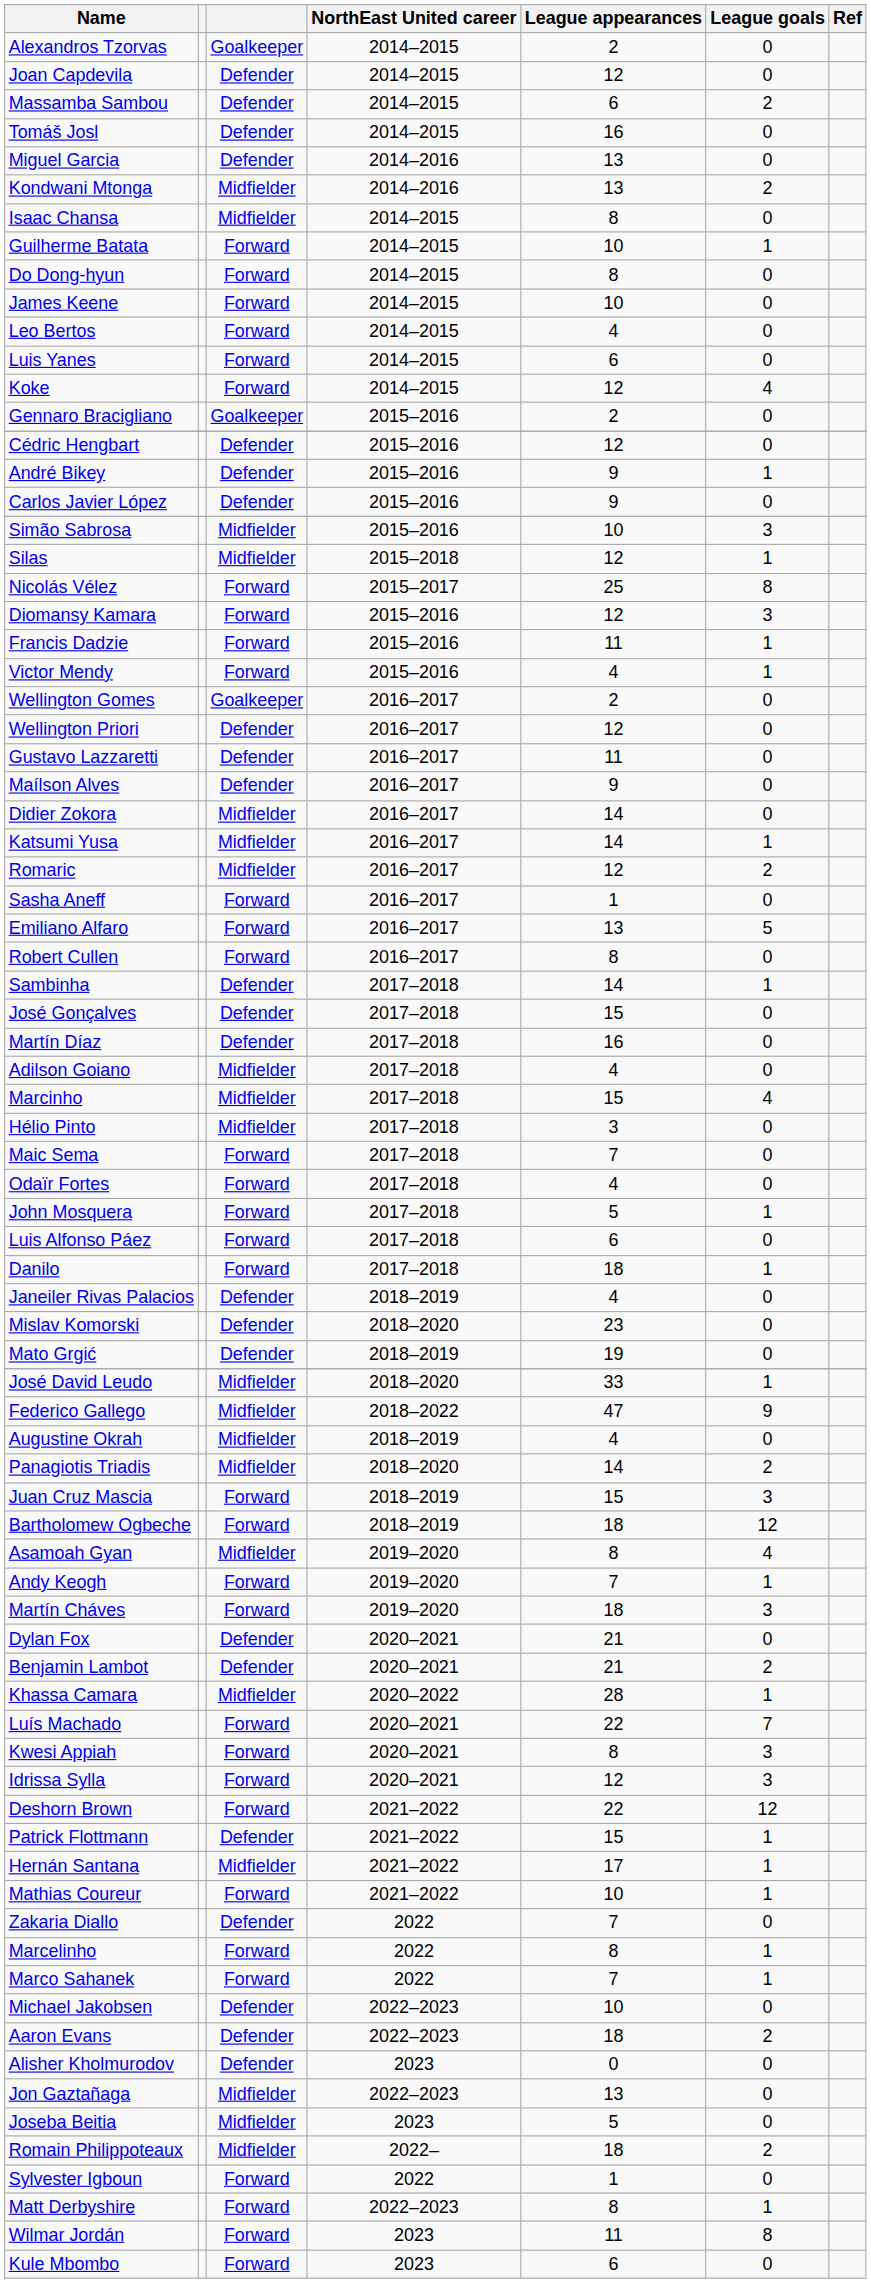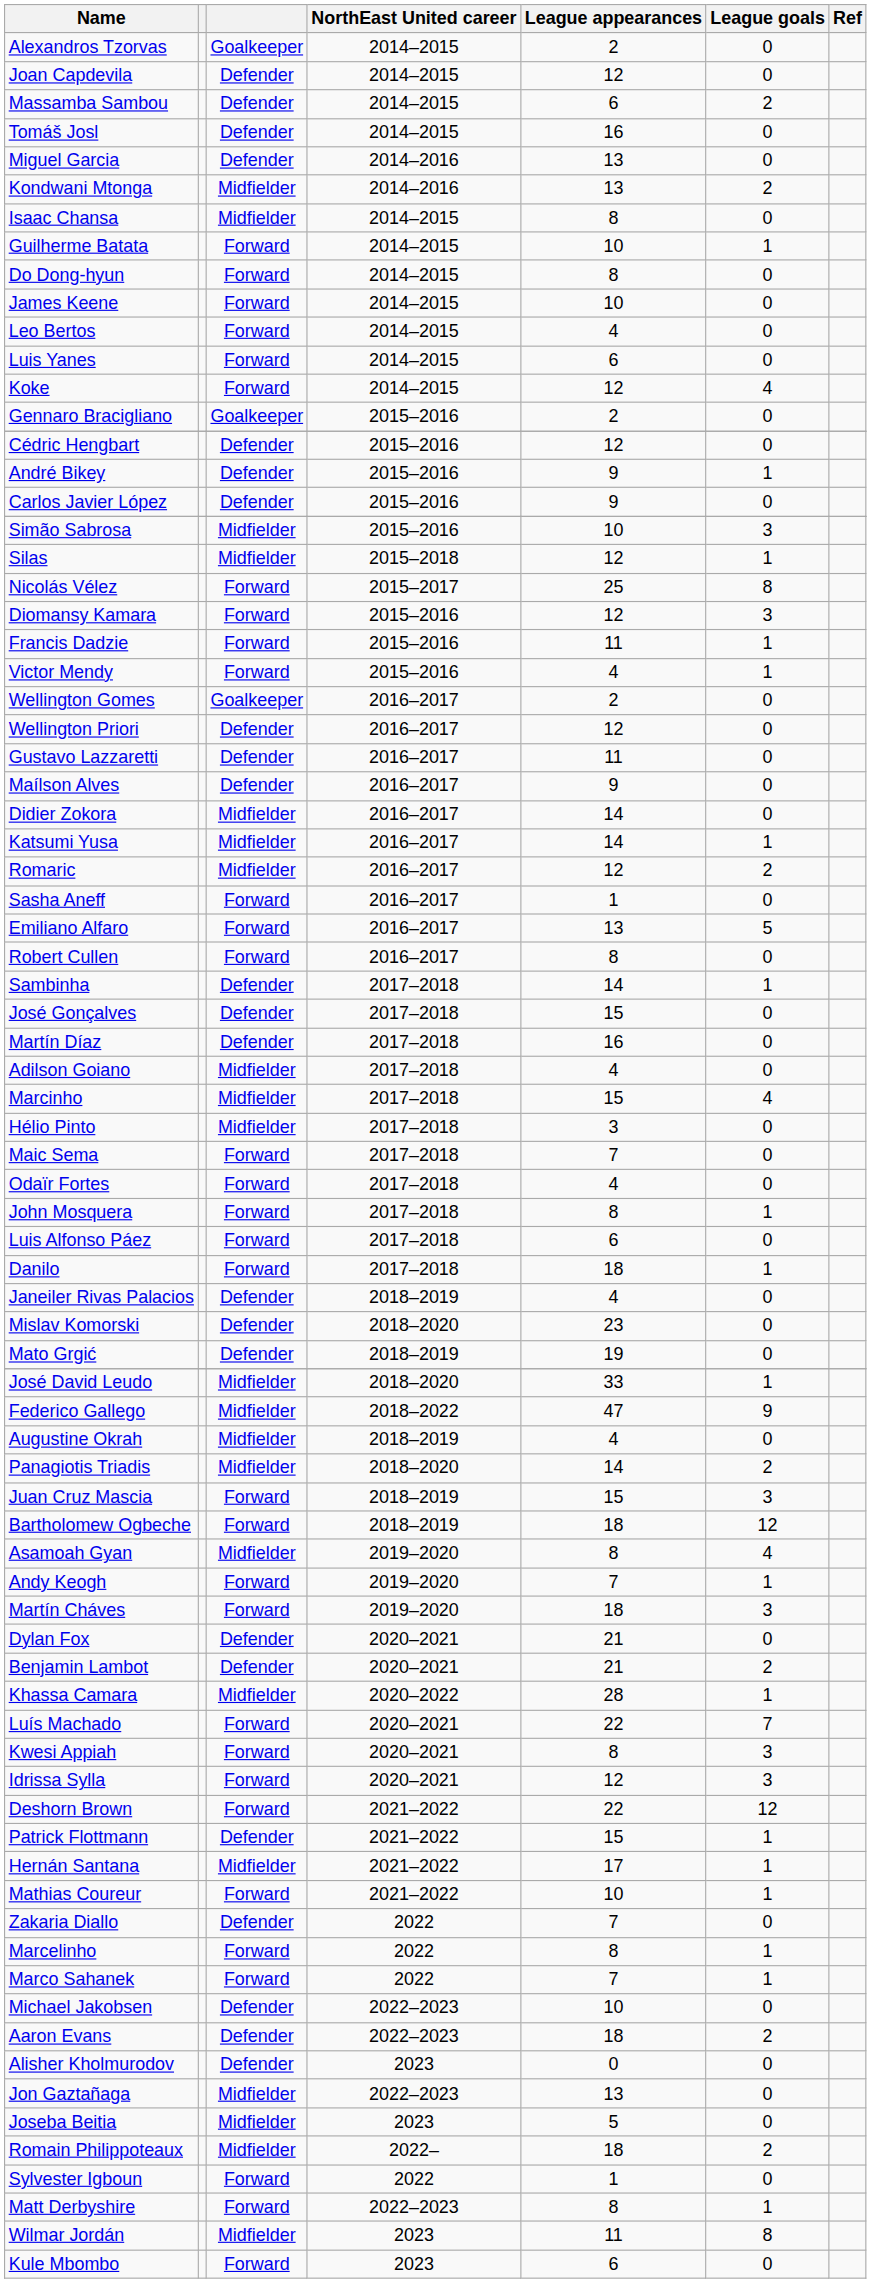 <table class="wikitable sortable" style="text-align:center;">
 <tr>
 <th>Name</th>
 <th></th>
 <th></th>
 <th>NorthEast United career</th>
 <th data-sort-type="number">League appearances</th>
 <th data-sort-type="number">League goals</th>
 <th class="unsortable">Ref</th>
 </tr>
 <tr>
 <td align="left"><a href='#'>Alexandros Tzorvas</a></td>
 <td></td>
 <td data-sort-value=3><a href='#'>Goalkeeper</a></td>
 <td>2014–2015</td>
 <td>2</td>
 <td>0</td>
 <td></td>
 </tr>
 <tr>
 <td align="left"><a href='#'>Joan Capdevila</a></td>
 <td></td>
 <td data-sort-value=3><a href='#'>Defender</a></td>
 <td>2014–2015</td>
 <td>12</td>
 <td>0</td>
 <td></td>
 </tr>
 <tr>
 <td align="left"><a href='#'>Massamba Sambou</a></td>
 <td></td>
 <td data-sort-value=3><a href='#'>Defender</a></td>
 <td>2014–2015</td>
 <td>6</td>
 <td>2</td>
 <td></td>
 </tr>
 <tr>
 <td align="left"><a href='#'>Tomáš Josl</a></td>
 <td></td>
 <td data-sort-value=3><a href='#'>Defender</a></td>
 <td>2014–2015</td>
 <td>16</td>
 <td>0</td>
 <td></td>
 </tr>
 <tr>
 <td align="left"><a href='#'>Miguel Garcia</a></td>
 <td></td>
 <td data-sort-value=3><a href='#'>Defender</a></td>
 <td>2014–2016</td>
 <td>13</td>
 <td>0</td>
 <td></td>
 </tr>
 <tr>
 <td align="left"><a href='#'>Kondwani Mtonga</a></td>
 <td></td>
 <td data-sort-value=3><a href='#'>Midfielder</a></td>
 <td>2014–2016</td>
 <td>13</td>
 <td>2</td>
 <td></td>
 </tr>
 <tr>
 <td align="left"><a href='#'>Isaac Chansa</a></td>
 <td></td>
 <td data-sort-value=3><a href='#'>Midfielder</a></td>
 <td>2014–2015</td>
 <td>8</td>
 <td>0</td>
 <td></td>
 </tr>
 <tr>
 <td align="left"><a href='#'>Guilherme Batata</a></td>
 <td></td>
 <td data-sort-value=3><a href='#'>Forward</a></td>
 <td>2014–2015</td>
 <td>10</td>
 <td>1</td>
 <td></td>
 </tr>
 <tr>
 <td align="left"><a href='#'>Do Dong-hyun</a></td>
 <td></td>
 <td data-sort-value=3><a href='#'>Forward</a></td>
 <td>2014–2015</td>
 <td>8</td>
 <td>0</td>
 <td></td>
 </tr>
 <tr>
 <td align="left"><a href='#'>James Keene</a></td>
 <td></td>
 <td data-sort-value=3><a href='#'>Forward</a></td>
 <td>2014–2015</td>
 <td>10</td>
 <td>0</td>
 <td></td>
 </tr>
 <tr>
 <td align="left"><a href='#'>Leo Bertos</a></td>
 <td></td>
 <td data-sort-value=3><a href='#'>Forward</a></td>
 <td>2014–2015</td>
 <td>4</td>
 <td>0</td>
 <td></td>
 </tr>
 <tr>
 <td align="left"><a href='#'>Luis Yanes</a></td>
 <td></td>
 <td data-sort-value=3><a href='#'>Forward</a></td>
 <td>2014–2015</td>
 <td>6</td>
 <td>0</td>
 <td></td>
 </tr>
 <tr>
 <td align="left"><a href='#'>Koke</a></td>
 <td></td>
 <td data-sort-value=3><a href='#'>Forward</a></td>
 <td>2014–2015</td>
 <td>12</td>
 <td>4</td>
 <td></td>
 </tr>
 <tr>
 <td align="left"><a href='#'>Gennaro Bracigliano</a></td>
 <td></td>
 <td data-sort-value=3><a href='#'>Goalkeeper</a></td>
 <td>2015–2016</td>
 <td>2</td>
 <td>0</td>
 <td></td>
 </tr>
 <tr>
 </tr>
 <tr>
 <td align="left"><a href='#'>Cédric Hengbart</a></td>
 <td></td>
 <td data-sort-value=3><a href='#'>Defender</a></td>
 <td>2015–2016</td>
 <td>12</td>
 <td>0</td>
 <td></td>
 </tr>
 <tr>
 <td align="left"><a href='#'>André Bikey</a></td>
 <td></td>
 <td data-sort-value=3><a href='#'>Defender</a></td>
 <td>2015–2016</td>
 <td>9</td>
 <td>1</td>
 <td></td>
 </tr>
 <tr>
 <td align="left"><a href='#'>Carlos Javier López</a></td>
 <td></td>
 <td data-sort-value=3><a href='#'>Defender</a></td>
 <td>2015–2016</td>
 <td>9</td>
 <td>0</td>
 <td></td>
 </tr>
 <tr>
 </tr>
 <tr>
 <td align="left"><a href='#'>Simão Sabrosa</a></td>
 <td></td>
 <td data-sort-value=3><a href='#'>Midfielder</a></td>
 <td>2015–2016</td>
 <td>10</td>
 <td>3</td>
 <td></td>
 </tr>
 <tr>
 <td align="left"><a href='#'>Silas</a></td>
 <td></td>
 <td data-sort-value=3><a href='#'>Midfielder</a></td>
 <td>2015–2018</td>
 <td>12</td>
 <td>1</td>
 <td></td>
 </tr>
 <tr>
 <td align="left"><a href='#'>Nicolás Vélez</a></td>
 <td></td>
 <td data-sort-value=3><a href='#'>Forward</a></td>
 <td>2015–2017</td>
 <td>25</td>
 <td>8</td>
 <td></td>
 </tr>
 <tr>
 <td align="left"><a href='#'>Diomansy Kamara</a></td>
 <td></td>
 <td data-sort-value=3><a href='#'>Forward</a></td>
 <td>2015–2016</td>
 <td>12</td>
 <td>3</td>
 <td></td>
 </tr>
 <tr>
 <td align="left"><a href='#'>Francis Dadzie</a></td>
 <td></td>
 <td data-sort-value=3><a href='#'>Forward</a></td>
 <td>2015–2016</td>
 <td>11</td>
 <td>1</td>
 <td></td>
 </tr>
 <tr>
 <td align="left"><a href='#'>Victor Mendy</a></td>
 <td></td>
 <td data-sort-value=3><a href='#'>Forward</a></td>
 <td>2015–2016</td>
 <td>4</td>
 <td>1</td>
 <td></td>
 </tr>
 <tr>
 <td align="left"><a href='#'>Wellington Gomes</a></td>
 <td></td>
 <td data-sort-value=3><a href='#'>Goalkeeper</a></td>
 <td>2016–2017</td>
 <td>2</td>
 <td>0</td>
 <td></td>
 </tr>
 <tr>
 <td align="left"><a href='#'>Wellington Priori</a></td>
 <td></td>
 <td data-sort-value=3><a href='#'>Defender</a></td>
 <td>2016–2017</td>
 <td>12</td>
 <td>0</td>
 <td></td>
 </tr>
 <tr>
 <td align="left"><a href='#'>Gustavo Lazzaretti</a></td>
 <td></td>
 <td data-sort-value=3><a href='#'>Defender</a></td>
 <td>2016–2017</td>
 <td>11</td>
 <td>0</td>
 <td></td>
 </tr>
 <tr>
 <td align="left"><a href='#'>Maílson Alves</a></td>
 <td></td>
 <td data-sort-value=3><a href='#'>Defender</a></td>
 <td>2016–2017</td>
 <td>9</td>
 <td>0</td>
 <td></td>
 </tr>
 <tr>
 <td align="left"><a href='#'>Didier Zokora</a></td>
 <td></td>
 <td data-sort-value=3><a href='#'>Midfielder</a></td>
 <td>2016–2017</td>
 <td>14</td>
 <td>0</td>
 <td></td>
 </tr>
 <tr>
 <td align="left"><a href='#'>Katsumi Yusa</a></td>
 <td></td>
 <td data-sort-value=3><a href='#'>Midfielder</a></td>
 <td>2016–2017</td>
 <td>14</td>
 <td>1</td>
 <td></td>
 </tr>
 <tr>
 <td align="left"><a href='#'>Romaric</a></td>
 <td></td>
 <td data-sort-value=3><a href='#'>Midfielder</a></td>
 <td>2016–2017</td>
 <td>12</td>
 <td>2</td>
 <td></td>
 </tr>
 <tr>
 <td align="left"><a href='#'>Sasha Aneff</a></td>
 <td></td>
 <td data-sort-value=3><a href='#'>Forward</a></td>
 <td>2016–2017</td>
 <td>1</td>
 <td>0</td>
 <td></td>
 </tr>
 <tr>
 <td align="left"><a href='#'>Emiliano Alfaro</a></td>
 <td></td>
 <td data-sort-value=3><a href='#'>Forward</a></td>
 <td>2016–2017</td>
 <td>13</td>
 <td>5</td>
 <td></td>
 </tr>
 <tr>
 <td align="left"><a href='#'>Robert Cullen</a></td>
 <td></td>
 <td data-sort-value=3><a href='#'>Forward</a></td>
 <td>2016–2017</td>
 <td>8</td>
 <td>0</td>
 <td></td>
 </tr>
 <tr>
 <td align="left"><a href='#'>Sambinha</a></td>
 <td></td>
 <td data-sort-value=3><a href='#'>Defender</a></td>
 <td>2017–2018</td>
 <td>14</td>
 <td>1</td>
 <td></td>
 </tr>
 <tr>
 <td align="left"><a href='#'>José Gonçalves</a></td>
 <td></td>
 <td data-sort-value=3><a href='#'>Defender</a></td>
 <td>2017–2018</td>
 <td>15</td>
 <td>0</td>
 <td></td>
 </tr>
 <tr>
 <td align="left"><a href='#'>Martín Díaz</a></td>
 <td></td>
 <td data-sort-value=3><a href='#'>Defender</a></td>
 <td>2017–2018</td>
 <td>16</td>
 <td>0</td>
 <td></td>
 </tr>
 <tr>
 <td align="left"><a href='#'>Adilson Goiano</a></td>
 <td></td>
 <td data-sort-value=3><a href='#'>Midfielder</a></td>
 <td>2017–2018</td>
 <td>4</td>
 <td>0</td>
 <td></td>
 </tr>
 <tr>
 <td align="left"><a href='#'>Marcinho</a></td>
 <td></td>
 <td data-sort-value=3><a href='#'>Midfielder</a></td>
 <td>2017–2018</td>
 <td>15</td>
 <td>4</td>
 <td></td>
 </tr>
 <tr>
 <td align="left"><a href='#'>Hélio Pinto</a></td>
 <td></td>
 <td data-sort-value=3><a href='#'>Midfielder</a></td>
 <td>2017–2018</td>
 <td>3</td>
 <td>0</td>
 <td></td>
 </tr>
 <tr>
 <td align="left"><a href='#'>Maic Sema</a></td>
 <td></td>
 <td data-sort-value=3><a href='#'>Forward</a></td>
 <td>2017–2018</td>
 <td>7</td>
 <td>0</td>
 <td></td>
 </tr>
 <tr>
 <td align="left"><a href='#'>Odaïr Fortes</a></td>
 <td></td>
 <td data-sort-value=3><a href='#'>Forward</a></td>
 <td>2017–2018</td>
 <td>4</td>
 <td>0</td>
 <td></td>
 </tr>
 <tr>
 <td align="left"><a href='#'>John Mosquera</a></td>
 <td></td>
 <td data-sort-value=3><a href='#'>Forward</a></td>
 <td>2017–2018</td>
-<td>5</td>
+<td>8</td>
 <td>1</td>
 <td></td>
 </tr>
 <tr>
 <td align="left"><a href='#'>Luis Alfonso Páez</a></td>
 <td></td>
 <td data-sort-value=3><a href='#'>Forward</a></td>
 <td>2017–2018</td>
 <td>6</td>
 <td>0</td>
 <td></td>
 </tr>
 <tr>
 <td align="left"><a href='#'>Danilo</a></td>
 <td></td>
 <td data-sort-value=3><a href='#'>Forward</a></td>
 <td>2017–2018</td>
 <td>18</td>
 <td>1</td>
 <td></td>
 </tr>
 <tr>
 <td align="left"><a href='#'>Janeiler Rivas Palacios</a></td>
 <td></td>
 <td data-sort-value=3><a href='#'>Defender</a></td>
 <td>2018–2019</td>
 <td>4</td>
 <td>0</td>
 <td></td>
 </tr>
 <tr>
 <td align="left"><a href='#'>Mislav Komorski</a></td>
 <td></td>
 <td data-sort-value=3><a href='#'>Defender</a></td>
 <td>2018–2020</td>
 <td>23</td>
 <td>0</td>
 <td></td>
 </tr>
 <tr>
 <td align="left"><a href='#'>Mato Grgić</a></td>
 <td></td>
 <td data-sort-value=3><a href='#'>Defender</a></td>
 <td>2018–2019</td>
 <td>19</td>
 <td>0</td>
 <td></td>
 </tr>
 <tr>
 </tr>
 <tr>
 <td align="left"><a href='#'>José David Leudo</a></td>
 <td></td>
 <td data-sort-value=3><a href='#'>Midfielder</a></td>
 <td>2018–2020</td>
 <td>33</td>
 <td>1</td>
 <td></td>
 </tr>
 <tr>
 <td align="left"><a href='#'>Federico Gallego</a></td>
 <td></td>
 <td data-sort-value=3><a href='#'>Midfielder</a></td>
 <td>2018–2022</td>
 <td>47</td>
 <td>9</td>
 <td></td>
 </tr>
 <tr>
 <td align="left"><a href='#'>Augustine Okrah</a></td>
 <td></td>
 <td data-sort-value=3><a href='#'>Midfielder</a></td>
 <td>2018–2019</td>
 <td>4</td>
 <td>0</td>
 <td></td>
 </tr>
 <tr>
 <td align="left"><a href='#'>Panagiotis Triadis</a></td>
 <td></td>
 <td data-sort-value=3><a href='#'>Midfielder</a></td>
 <td>2018–2020</td>
 <td>14</td>
 <td>2</td>
 <td></td>
 </tr>
 <tr>
 <td align="left"><a href='#'>Juan Cruz Mascia</a></td>
 <td></td>
 <td data-sort-value=3><a href='#'>Forward</a></td>
 <td>2018–2019</td>
 <td>15</td>
 <td>3</td>
 <td></td>
 </tr>
 <tr>
 <td align="left"><a href='#'>Bartholomew Ogbeche</a></td>
 <td></td>
 <td data-sort-value=3><a href='#'>Forward</a></td>
 <td>2018–2019</td>
 <td>18</td>
 <td>12</td>
 <td></td>
 </tr>
 <tr>
 <td align="left"><a href='#'>Asamoah Gyan</a></td>
 <td></td>
 <td data-sort-value=3><a href='#'>Midfielder</a></td>
 <td>2019–2020</td>
 <td>8</td>
 <td>4</td>
 <td></td>
 </tr>
 <tr>
 <td align="left"><a href='#'>Andy Keogh</a></td>
 <td></td>
 <td data-sort-value=3><a href='#'>Forward</a></td>
 <td>2019–2020</td>
 <td>7</td>
 <td>1</td>
 <td></td>
 </tr>
 <tr>
 <td align="left"><a href='#'>Martín Cháves</a></td>
 <td></td>
 <td data-sort-value=3><a href='#'>Forward</a></td>
 <td>2019–2020</td>
 <td>18</td>
 <td>3</td>
 <td></td>
 </tr>
 <tr>
 <td align="left"><a href='#'>Dylan Fox</a></td>
 <td></td>
 <td data-sort-value="3"><a href='#'>Defender</a></td>
 <td>2020–2021</td>
 <td>21</td>
 <td>0</td>
 <td></td>
 </tr>
 <tr>
 <td align="left"><a href='#'>Benjamin Lambot</a></td>
 <td></td>
 <td data-sort-value="3"><a href='#'>Defender</a></td>
 <td>2020–2021</td>
 <td>21</td>
 <td>2</td>
 <td></td>
 </tr>
 <tr>
 <td align="left"><a href='#'>Khassa Camara</a></td>
 <td></td>
 <td data-sort-value="3"><a href='#'>Midfielder</a></td>
 <td>2020–2022</td>
 <td>28</td>
 <td>1</td>
 <td></td>
 </tr>
 <tr>
 <td align="left"><a href='#'>Luís Machado</a></td>
 <td></td>
 <td data-sort-value="3"><a href='#'>Forward</a></td>
 <td>2020–2021</td>
 <td>22</td>
 <td>7</td>
 <td></td>
 </tr>
 <tr>
 <td align="left"><a href='#'>Kwesi Appiah</a></td>
 <td></td>
 <td data-sort-value="3"><a href='#'>Forward</a></td>
 <td>2020–2021</td>
 <td>8</td>
 <td>3</td>
 <td></td>
 </tr>
 <tr>
 <td align="left"><a href='#'>Idrissa Sylla</a></td>
 <td></td>
 <td data-sort-value="3"><a href='#'>Forward</a></td>
 <td>2020–2021</td>
 <td>12</td>
 <td>3</td>
 <td></td>
 </tr>
 <tr>
 <td align="left"><a href='#'>Deshorn Brown</a></td>
 <td></td>
 <td data-sort-value=3><a href='#'>Forward</a></td>
 <td>2021–2022</td>
 <td>22</td>
 <td>12</td>
 <td></td>
 </tr>
 <tr>
 <td align="left"><a href='#'>Patrick Flottmann</a></td>
 <td></td>
 <td data-sort-value=3><a href='#'>Defender</a></td>
 <td>2021–2022</td>
 <td>15</td>
 <td>1</td>
 <td></td>
 </tr>
 <tr>
 <td align="left"><a href='#'>Hernán Santana</a></td>
 <td></td>
 <td data-sort-value=3><a href='#'>Midfielder</a></td>
 <td>2021–2022</td>
 <td>17</td>
 <td>1</td>
 <td></td>
 </tr>
 <tr>
 <td align="left"><a href='#'>Mathias Coureur</a></td>
 <td></td>
 <td data-sort-value=3><a href='#'>Forward</a></td>
 <td>2021–2022</td>
 <td>10</td>
 <td>1</td>
 <td></td>
 </tr>
 <tr>
 <td align="left"><a href='#'>Zakaria Diallo</a></td>
 <td></td>
 <td data-sort-value=3><a href='#'>Defender</a></td>
 <td>2022</td>
 <td>7</td>
 <td>0</td>
 <td></td>
 </tr>
 <tr>
 <td align="left"><a href='#'>Marcelinho</a></td>
 <td></td>
 <td data-sort-value=3><a href='#'>Forward</a></td>
 <td>2022</td>
 <td>8</td>
 <td>1</td>
 <td></td>
 </tr>
 <tr>
 <td align="left"><a href='#'>Marco Sahanek</a></td>
 <td></td>
 <td data-sort-value=3><a href='#'>Forward</a></td>
 <td>2022</td>
 <td>7</td>
 <td>1</td>
 <td></td>
 </tr>
 <tr>
 <td align="left"><a href='#'>Michael Jakobsen</a></td>
 <td></td>
 <td data-sort-value=3><a href='#'>Defender</a></td>
 <td>2022–2023</td>
 <td>10</td>
 <td>0</td>
 <td></td>
 </tr>
 <tr>
 <td align="left"><a href='#'>Aaron Evans</a></td>
 <td></td>
 <td data-sort-value=3><a href='#'>Defender</a></td>
 <td>2022–2023</td>
 <td>18</td>
 <td>2</td>
 <td></td>
 </tr>
 <tr>
 <td align="left"><a href='#'>Alisher Kholmurodov</a></td>
 <td></td>
 <td data-sort-value=3><a href='#'>Defender</a></td>
 <td>2023</td>
 <td>0</td>
 <td>0</td>
 <td></td>
 </tr>
 <tr>
 <td align="left"><a href='#'>Jon Gaztañaga</a></td>
 <td></td>
 <td data-sort-value=3><a href='#'>Midfielder</a></td>
 <td>2022–2023</td>
 <td>13</td>
 <td>0</td>
 <td></td>
 </tr>
 <tr>
 <td align="left"><a href='#'>Joseba Beitia</a></td>
 <td></td>
 <td data-sort-value=3><a href='#'>Midfielder</a></td>
 <td>2023</td>
 <td>5</td>
 <td>0</td>
 <td></td>
 </tr>
 <tr>
 <td align="left"><a href='#'>Romain Philippoteaux</a></td>
 <td></td>
 <td data-sort-value=3><a href='#'>Midfielder</a></td>
 <td>2022–</td>
 <td>18</td>
 <td>2</td>
 <td></td>
 </tr>
 <tr>
 <td align="left"><a href='#'>Sylvester Igboun</a></td>
 <td></td>
 <td data-sort-value=3><a href='#'>Forward</a></td>
 <td>2022</td>
 <td>1</td>
 <td>0</td>
 <td></td>
 </tr>
 <tr>
 <td align="left"><a href='#'>Matt Derbyshire</a></td>
 <td></td>
 <td data-sort-value=3><a href='#'>Forward</a></td>
 <td>2022–2023</td>
 <td>8</td>
 <td>1</td>
 <td></td>
 </tr>
 <tr>
 <td align="left"><a href='#'>Wilmar Jordán</a></td>
 <td></td>
-<td data-sort-value=3><a href='#'>Forward</a></td>
+<td data-sort-value=3><a href='#'>Midfielder</a></td>
 <td>2023</td>
 <td>11</td>
 <td>8</td>
 <td></td>
 </tr>
 <tr>
 <td align="left"><a href='#'>Kule Mbombo</a></td>
 <td></td>
 <td data-sort-value=3><a href='#'>Forward</a></td>
 <td>2023</td>
 <td>6</td>
 <td>0</td>
 <td></td>
 </tr>
 </table>
